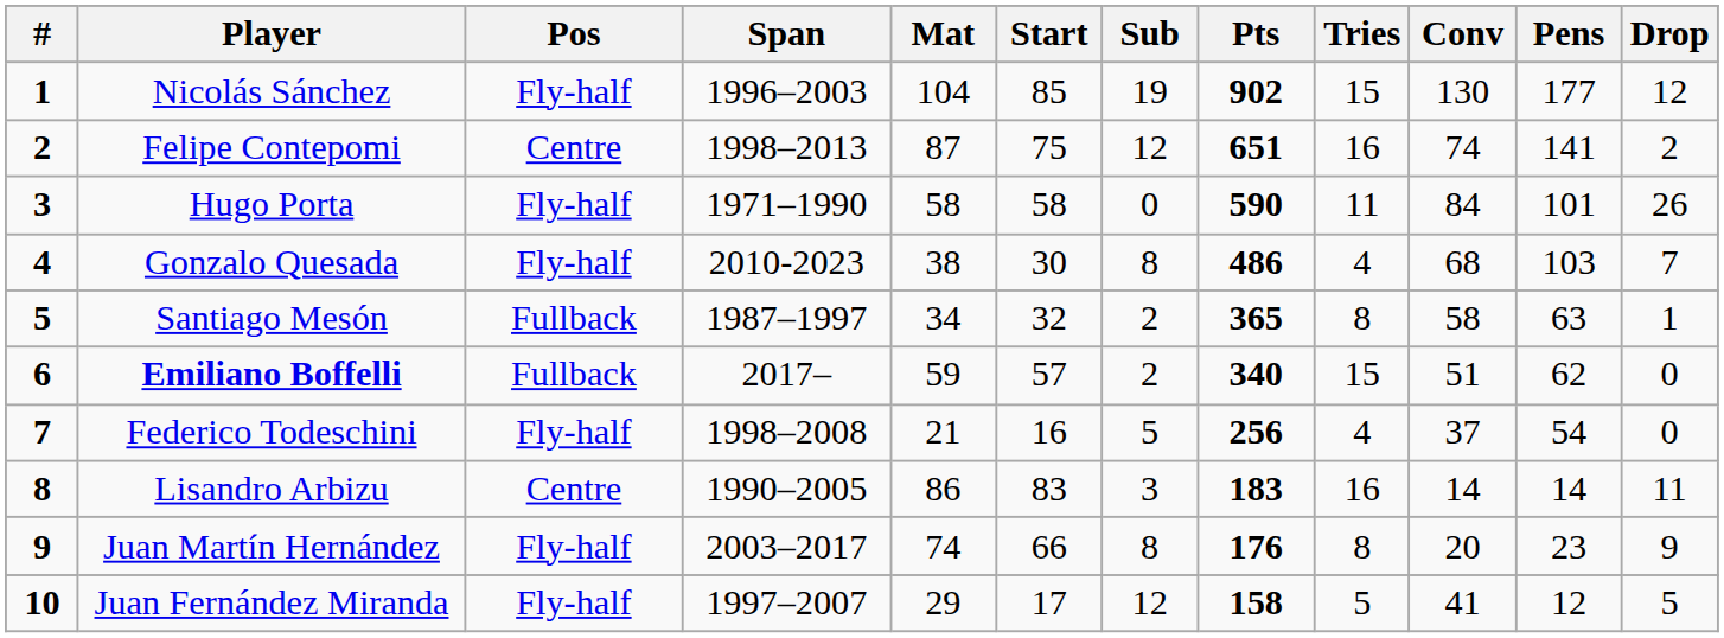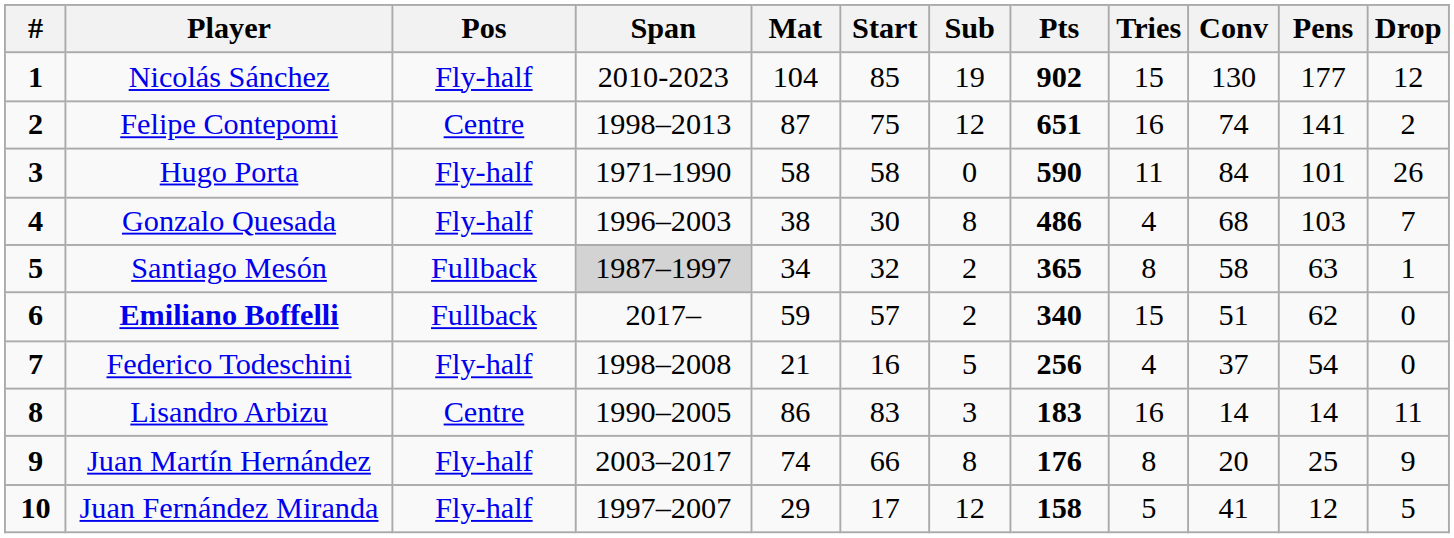 <table class="wikitable" style="font-size:100%; text-align:center;">
 <tr>
 <th style="width:25px;">#</th>
 <th style="width:165px;">Player</th>
 <th style="width:90px;">Pos</th>
 <th style="width:85px;">Span</th>
 <th style="width:40px;">Mat</th>
 <th style="width:40px;">Start</th>
 <th style="width:35px;">Sub</th>
 <th style="width:45px;">Pts</th>
 <th style="width:35px;">Tries</th>
 <th style="width:40px;">Conv</th>
 <th style="width:40px;">Pens</th>
 <th style="width:35px;">Drop</th>
 </tr>
 <tr>
 <td><strong>1</strong></td>
 <td><a href='#'>Nicolás Sánchez</a></td>
 <td><a href='#'>Fly-half</a></td>
-<td>1996–2003</td>
+<td>2010-2023</td>
 <td>104</td>
 <td>85</td>
 <td>19</td>
 <td><strong>902</strong></td>
 <td>15</td>
 <td>130</td>
 <td>177</td>
 <td>12</td>
 </tr>
 <tr>
 <td><strong>2</strong></td>
 <td><a href='#'>Felipe Contepomi</a></td>
 <td><a href='#'>Centre</a></td>
 <td>1998–2013</td>
 <td>87</td>
 <td>75</td>
 <td>12</td>
 <td><strong>651</strong></td>
 <td>16</td>
 <td>74</td>
 <td>141</td>
 <td>2</td>
 </tr>
 <tr>
 <td><strong>3</strong></td>
 <td><a href='#'>Hugo Porta</a></td>
 <td><a href='#'>Fly-half</a></td>
 <td>1971–1990</td>
 <td>58</td>
 <td>58</td>
 <td>0</td>
 <td><strong>590</strong></td>
 <td>11</td>
 <td>84</td>
 <td>101</td>
 <td>26</td>
 </tr>
 <tr>
 <td><strong>4</strong></td>
 <td><a href='#'>Gonzalo Quesada</a></td>
 <td><a href='#'>Fly-half</a></td>
-<td>2010-2023</td>
+<td>1996–2003</td>
 <td>38</td>
 <td>30</td>
 <td>8</td>
 <td><strong>486</strong></td>
 <td>4</td>
 <td>68</td>
 <td>103</td>
 <td>7</td>
 </tr>
 <tr>
 <td><strong>5</strong></td>
 <td><a href='#'>Santiago Mesón</a></td>
 <td><a href='#'>Fullback</a></td>
-<td>1987–1997</td>
+<td style="background: lightgrey;">1987–1997</td>
 <td>34</td>
 <td>32</td>
 <td>2</td>
 <td><strong>365</strong></td>
 <td>8</td>
 <td>58</td>
 <td>63</td>
 <td>1</td>
 </tr>
 <tr>
 <td><strong>6</strong></td>
 <td><strong><a href='#'>Emiliano Boffelli</a></strong></td>
 <td><a href='#'>Fullback</a></td>
 <td>2017–</td>
 <td>59</td>
 <td>57</td>
 <td>2</td>
 <td><strong>340</strong></td>
 <td>15</td>
 <td>51</td>
 <td>62</td>
 <td>0</td>
 </tr>
 <tr>
 <td><strong>7</strong></td>
 <td><a href='#'>Federico Todeschini</a></td>
 <td><a href='#'>Fly-half</a></td>
 <td>1998–2008</td>
 <td>21</td>
 <td>16</td>
 <td>5</td>
 <td><strong>256</strong></td>
 <td>4</td>
 <td>37</td>
 <td>54</td>
 <td>0</td>
 </tr>
 <tr>
 <td><strong>8</strong></td>
 <td><a href='#'>Lisandro Arbizu</a></td>
 <td><a href='#'>Centre</a></td>
 <td>1990–2005</td>
 <td>86</td>
 <td>83</td>
 <td>3</td>
 <td><strong>183</strong></td>
 <td>16</td>
 <td>14</td>
 <td>14</td>
 <td>11</td>
 </tr>
 <tr>
 <td><strong>9</strong></td>
 <td><a href='#'>Juan Martín Hernández</a></td>
 <td><a href='#'>Fly-half</a></td>
 <td>2003–2017</td>
 <td>74</td>
 <td>66</td>
 <td>8</td>
 <td><strong>176</strong></td>
 <td>8</td>
 <td>20</td>
-<td>23</td>
+<td>25</td>
 <td>9</td>
 </tr>
 <tr>
 <td><strong>10</strong></td>
 <td><a href='#'>Juan Fernández Miranda</a></td>
 <td><a href='#'>Fly-half</a></td>
 <td>1997–2007</td>
 <td>29</td>
 <td>17</td>
 <td>12</td>
 <td><strong>158</strong></td>
 <td>5</td>
 <td>41</td>
 <td>12</td>
 <td>5</td>
 </tr>
 </table>
